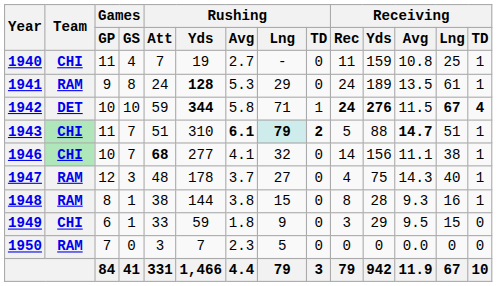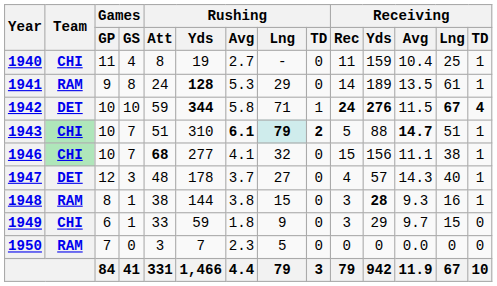 <table class="wikitable" style="text-align:center;">
 <tr>
 <th rowspan="2">Year</th>
 <th rowspan="2">Team</th>
 <th colspan="2">Games</th>
 <th colspan="5">Rushing</th>
 <th colspan="5">Receiving</th>
 </tr>
 <tr>
 <th>GP</th>
 <th>GS</th>
 <th>Att</th>
 <th>Yds</th>
 <th>Avg</th>
 <th>Lng</th>
 <th>TD</th>
 <th>Rec</th>
 <th>Yds</th>
 <th>Avg</th>
 <th>Lng</th>
 <th>TD</th>
 </tr>
 <tr>
 <th><a href='#'>1940</a></th>
 <th><a href='#'>CHI</a></th>
 <td>11</td>
 <td>4</td>
-<td>7</td>
+<td>8</td>
 <td>19</td>
 <td>2.7</td>
 <td>-</td>
 <td>0</td>
 <td>11</td>
 <td>159</td>
-<td>10.8</td>
+<td>10.4</td>
 <td>25</td>
 <td>1</td>
 </tr>
 <tr>
 <th><a href='#'>1941</a></th>
 <th><a href='#'>RAM</a></th>
 <td>9</td>
 <td>8</td>
 <td>24</td>
 <td><strong>128</strong></td>
 <td>5.3</td>
 <td>29</td>
 <td>0</td>
-<td>24</td>
+<td>14</td>
 <td>189</td>
 <td>13.5</td>
 <td>61</td>
 <td>1</td>
 </tr>
 <tr>
 <th><a href='#'>1942</a></th>
 <th><a href='#'>DET</a></th>
 <td>10</td>
 <td>10</td>
 <td>59</td>
 <td><strong>344</strong></td>
 <td>5.8</td>
 <td>71</td>
 <td>1</td>
 <td><strong>24</strong></td>
 <td><strong>276</strong></td>
 <td>11.5</td>
 <td><strong>67</strong></td>
 <td><strong>4</strong></td>
 </tr>
 <tr>
 <th><a href='#'>1943</a></th>
 <th style="background:#afe6ba; width:3em;"><a href='#'>CHI</a></th>
-<td>11</td>
+<td>10</td>
 <td>7</td>
 <td>51</td>
 <td>310</td>
 <td><strong>6.1</strong></td>
 <td style="background:#cfecec; width:3em;"><strong>79</strong></td>
 <td><strong>2</strong></td>
 <td>5</td>
 <td>88</td>
 <td><strong>14.7</strong></td>
 <td>51</td>
 <td>1</td>
 </tr>
 <tr>
 <th><a href='#'>1946</a></th>
 <th style="background:#afe6ba; width:3em;"><a href='#'>CHI</a></th>
 <td>10</td>
 <td>7</td>
 <td><strong>68</strong></td>
 <td>277</td>
 <td>4.1</td>
 <td>32</td>
 <td>0</td>
-<td>14</td>
+<td>15</td>
 <td>156</td>
 <td>11.1</td>
 <td>38</td>
 <td>1</td>
 </tr>
 <tr>
 <th><a href='#'>1947</a></th>
-<th><a href='#'>RAM</a></th>
+<th><a href='#'>DET</a></th>
 <td>12</td>
 <td>3</td>
 <td>48</td>
 <td>178</td>
 <td>3.7</td>
 <td>27</td>
 <td>0</td>
 <td>4</td>
-<td>75</td>
+<td>57</td>
 <td>14.3</td>
 <td>40</td>
 <td>1</td>
 </tr>
 <tr>
 <th><a href='#'>1948</a></th>
 <th><a href='#'>RAM</a></th>
 <td>8</td>
 <td>1</td>
 <td>38</td>
 <td>144</td>
 <td>3.8</td>
 <td>15</td>
 <td>0</td>
-<td>8</td>
-<td>28</td>
+<td>3</td>
+<td><strong>28</strong></td>
 <td>9.3</td>
 <td>16</td>
 <td>1</td>
 </tr>
 <tr>
 <th><a href='#'>1949</a></th>
 <th><a href='#'>CHI</a></th>
 <td>6</td>
 <td>1</td>
 <td>33</td>
 <td>59</td>
 <td>1.8</td>
 <td>9</td>
 <td>0</td>
 <td>3</td>
 <td>29</td>
-<td>9.5</td>
+<td>9.7</td>
 <td>15</td>
 <td>0</td>
 </tr>
 <tr>
 <th><a href='#'>1950</a></th>
 <th><a href='#'>RAM</a></th>
 <td>7</td>
 <td>0</td>
 <td>3</td>
 <td>7</td>
 <td>2.3</td>
 <td>5</td>
 <td>0</td>
 <td>0</td>
 <td>0</td>
 <td>0.0</td>
 <td>0</td>
 <td>0</td>
 </tr>
 <tr>
 <th colspan="2"></th>
 <th>84</th>
 <th>41</th>
 <th>331</th>
 <th>1,466</th>
 <th>4.4</th>
 <th>79</th>
 <th>3</th>
 <th>79</th>
 <th>942</th>
 <th>11.9</th>
 <th>67</th>
 <th>10</th>
 </tr>
 </table>
